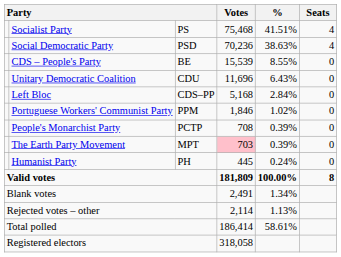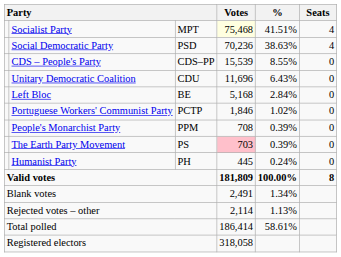 <table class="wikitable" border="1" style="text-align:right;">
 <tr>
 <th style="text-align:left;" colspan=3>Party</th>
 <th align=center width="50">Votes</th>
 <th align=center width="50">%</th>
 <th align=center width="50">Seats</th>
 </tr>
 <tr>
 <td></td>
 <td align=left><a href='#'>Socialist Party</a></td>
-<td align=left>PS</td>
-<td>75,468</td>
+<td align=left>MPT</td>
+<td style="background: lightyellow;">75,468</td>
 <td>41.51%</td>
 <td>4</td>
 </tr>
 <tr>
 <td></td>
 <td align=left><a href='#'>Social Democratic Party</a></td>
 <td align=left>PSD</td>
 <td>70,236</td>
 <td>38.63%</td>
 <td>4</td>
 </tr>
 <tr>
 <td></td>
 <td align=left><a href='#'>CDS – People's Party</a></td>
-<td align=left>BE</td>
+<td align=left style="white-space: nowrap;">CDS–PP</td>
 <td>15,539</td>
 <td>8.55%</td>
 <td>0</td>
 </tr>
 <tr>
 <td></td>
 <td align=left style="white-space: nowrap;"><a href='#'>Unitary Democratic Coalition</a></td>
 <td align=left>CDU</td>
 <td>11,696</td>
 <td>6.43%</td>
 <td>0</td>
 </tr>
 <tr>
 <td></td>
 <td align=left><a href='#'>Left Bloc</a></td>
-<td align=left style="white-space: nowrap;">CDS–PP</td>
+<td align=left>BE</td>
 <td>5,168</td>
 <td>2.84%</td>
 <td>0</td>
 </tr>
 <tr>
 <td></td>
 <td align=left><a href='#'>Portuguese Workers' Communist Party</a></td>
-<td align=left>PPM</td>
+<td align=left>PCTP</td>
 <td>1,846</td>
 <td>1.02%</td>
 <td>0</td>
 </tr>
 <tr>
 <td></td>
 <td align=left><a href='#'>People's Monarchist Party</a></td>
-<td align=left>PCTP</td>
+<td align=left>PPM</td>
 <td>708</td>
 <td>0.39%</td>
 <td>0</td>
 </tr>
 <tr>
 <td></td>
 <td align=left><a href='#'>The Earth Party Movement</a></td>
-<td align=left>MPT</td>
+<td align=left>PS</td>
 <td style="background: pink;">703</td>
 <td>0.39%</td>
 <td>0</td>
 </tr>
 <tr>
 <td></td>
 <td align=left><a href='#'>Humanist Party</a></td>
 <td align=left>PH</td>
 <td>445</td>
 <td>0.24%</td>
 <td>0</td>
 </tr>
 <tr style="font-weight:bold">
 <td align=left colspan=3>Valid votes</td>
 <td>181,809</td>
 <td>100.00%</td>
 <td>8</td>
 </tr>
 <tr>
 <td align=left colspan=3>Blank votes</td>
 <td>2,491</td>
 <td>1.34%</td>
 <td></td>
 </tr>
 <tr>
 <td align=left colspan=3>Rejected votes – other</td>
 <td>2,114</td>
 <td>1.13%</td>
 <td></td>
 </tr>
 <tr>
 <td align=left colspan=3>Total polled</td>
 <td>186,414</td>
 <td>58.61%</td>
 <td></td>
 </tr>
 <tr>
 <td align=left colspan=3>Registered electors</td>
 <td>318,058</td>
 <td></td>
 <td></td>
 </tr>
 </table>
